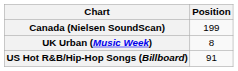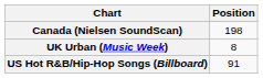 <table class="wikitable plainrowheaders sortable" style="text-align:center">
 <tr>
 <th scope="col">Chart</th>
 <th scope="col">Position</th>
 </tr>
 <tr>
 <th scope="row">Canada (Nielsen SoundScan)</th>
-<td>199</td>
+<td>198</td>
 </tr>
 <tr>
 <th scope="row">UK Urban (<em><a href='#'>Music Week</a></em>)</th>
 <td>8</td>
 </tr>
 <tr>
 <th scope="row">US Hot R&B/Hip-Hop Songs (<em>Billboard</em>)</th>
 <td>91</td>
 </tr>
 </table>
